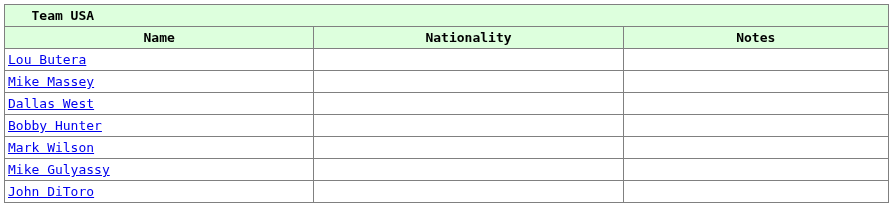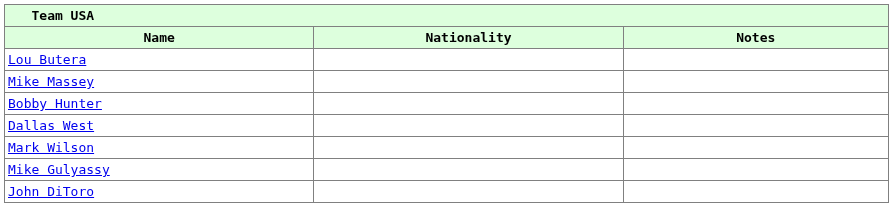 <table border="1" cellpadding="3" width="70%" style="border-collapse: collapse;">
 <tr bgcolor="#ddffdd">
 <td colspan=3>   <strong>Team USA</strong></td>
 </tr>
 <tr bgcolor="#ddffdd">
 <th width=35%>Name</th>
 <th width=35%>Nationality</th>
 <th width=30%%>Notes</th>
 </tr>
 <tr>
 <td><a href='#'>Lou Butera</a></td>
 <td></td>
 <td></td>
 </tr>
 <tr>
 <td><a href='#'>Mike Massey</a></td>
 <td></td>
 <td></td>
 </tr>
 <tr>
-<td><a href='#'>Dallas West</a></td>
+<td><a href='#'>Bobby Hunter</a></td>
 <td></td>
 <td></td>
 </tr>
 <tr>
-<td><a href='#'>Bobby Hunter</a></td>
+<td><a href='#'>Dallas West</a></td>
 <td></td>
 <td></td>
 </tr>
 <tr>
 <td><a href='#'>Mark Wilson</a></td>
 <td></td>
 <td></td>
 </tr>
 <tr>
 <td><a href='#'>Mike Gulyassy</a></td>
 <td></td>
 <td></td>
 </tr>
 <tr>
 <td><a href='#'>John DiToro</a></td>
 <td></td>
 <td></td>
 </tr>
 </table>
